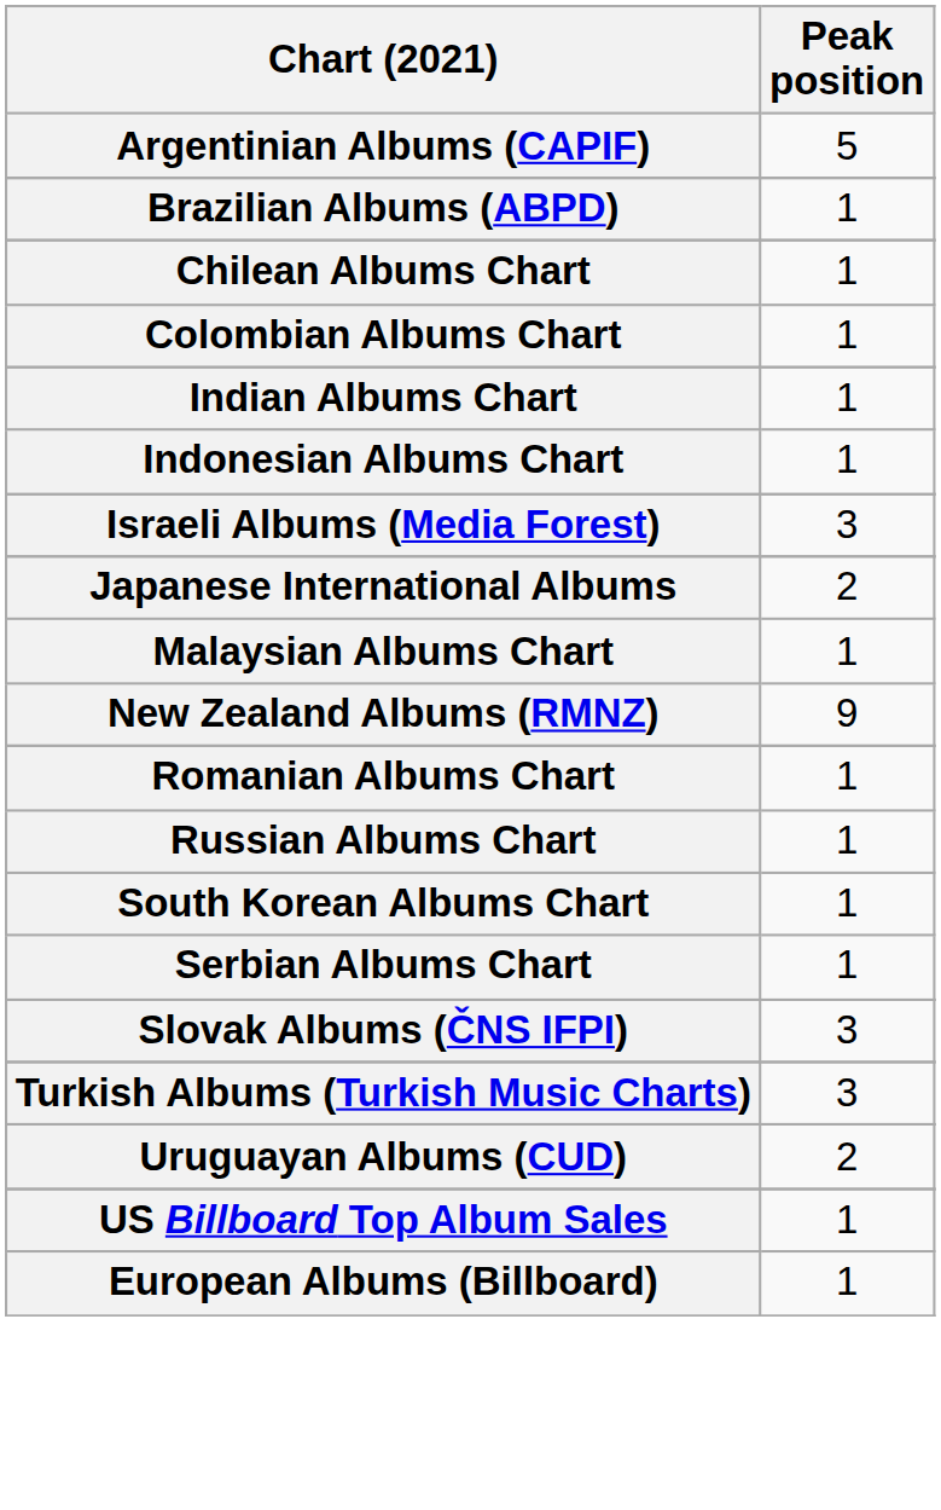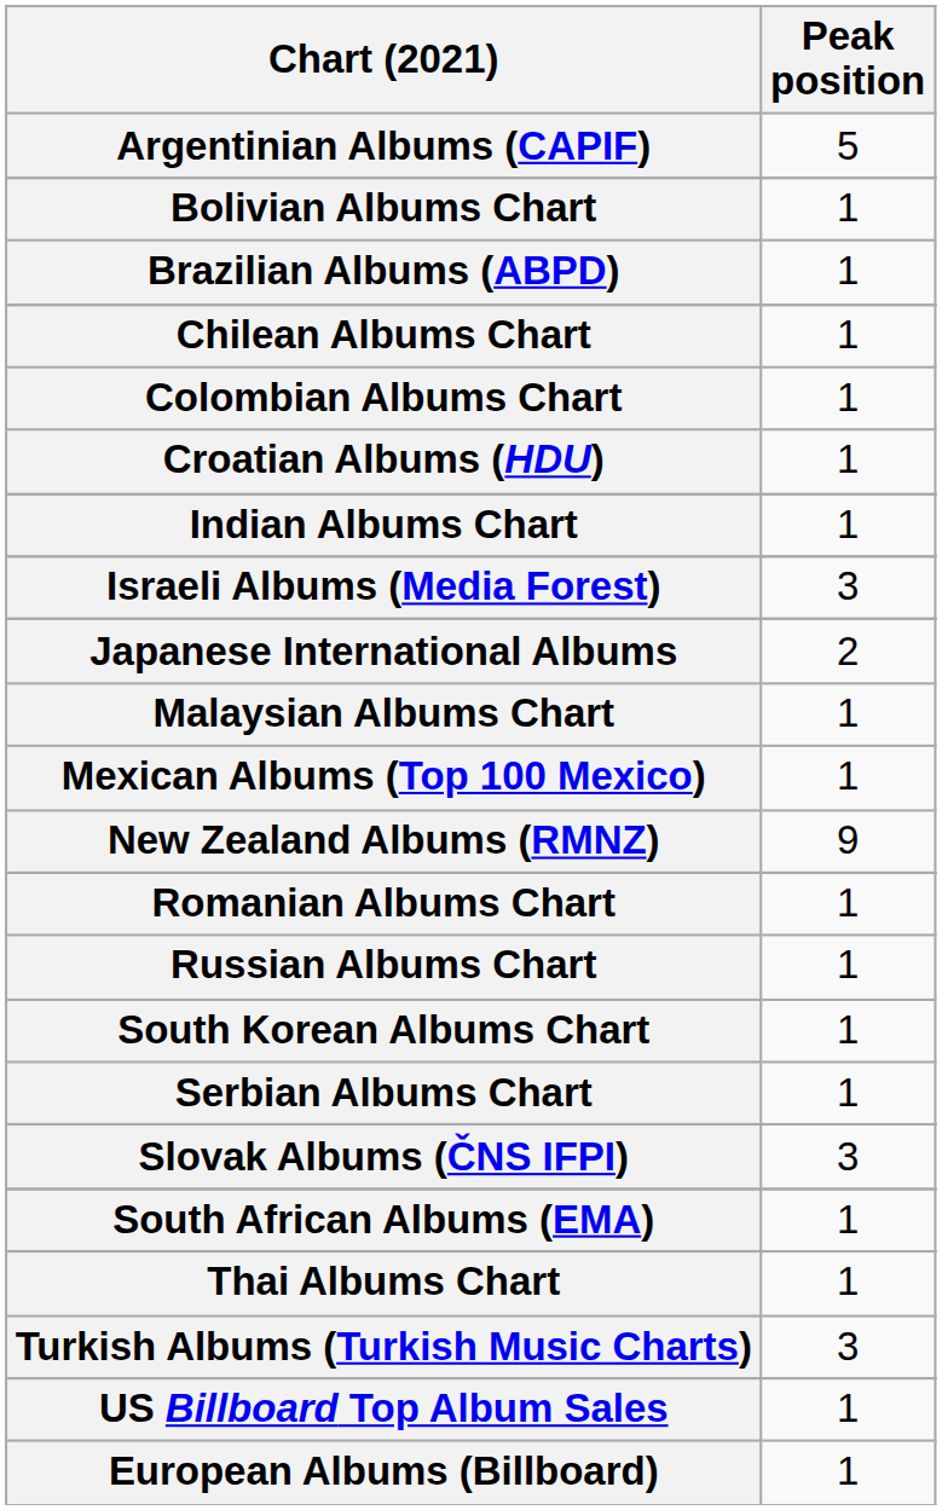 <table class="wikitable sortable plainrowheaders" style="text-align:center">
 <tr>
 <th scope="col">Chart (2021)</th>
 <th scope="col">Peak<br>position</th>
 </tr>
 <tr>
 <th scope="row">Argentinian Albums (<a href='#'>CAPIF</a>)</th>
 <td>5</td>
 </tr>
 <tr>
 </tr>
 <tr>
 </tr>
 <tr>
 </tr>
 <tr>
 </tr>
 <tr>
+<th scope="row">Bolivian Albums Chart</th>
+<td>1</td>
+</tr>
+<tr>
 <th scope="row">Brazilian Albums (<a href='#'>ABPD</a>)</th>
 <td>1</td>
 </tr>
 <tr>
 </tr>
 <tr>
 <th scope="row">Chilean Albums Chart</th>
 <td>1</td>
 </tr>
 <tr>
 <th scope="row">Colombian Albums Chart</th>
+<td>1</td>
+</tr>
+<tr>
+<th scope="row">Croatian Albums (<em><a href='#'>HDU</a></em>)</th>
 <td>1</td>
 </tr>
 <tr>
 </tr>
 <tr>
 </tr>
 <tr>
 </tr>
 <tr>
 </tr>
 <tr>
 </tr>
 <tr>
 </tr>
 <tr>
 </tr>
 <tr>
 </tr>
 <tr>
 <th scope="row">Indian Albums Chart</th>
 <td>1</td>
 </tr>
 <tr>
-<th scope="row">Indonesian Albums Chart</th>
-<td>1</td>
-</tr>
-<tr>
 </tr>
 <tr>
 <th scope="row">Israeli Albums (<a href='#'>Media Forest</a>)</th>
 <td>3</td>
 </tr>
 <tr>
 </tr>
 <tr>
 </tr>
 <tr>
 <th scope="row">Japanese International Albums</th>
 <td>2</td>
 </tr>
 <tr>
 <th scope="row">Malaysian Albums Chart</th>
+<td>1</td>
+</tr>
+<tr>
+<th scope="row">Mexican Albums (<a href='#'>Top 100 Mexico</a>)</th>
 <td>1</td>
 </tr>
 <tr>
 <th scope="row">New Zealand Albums (<a href='#'>RMNZ</a>)</th>
 <td>9</td>
 </tr>
 <tr>
 </tr>
 <tr>
 </tr>
 <tr>
 </tr>
 <tr>
 <th scope="row">Romanian Albums Chart</th>
 <td>1</td>
 </tr>
 <tr>
 <th scope="row">Russian Albums Chart</th>
 <td>1</td>
 </tr>
 <tr>
 <th scope="row">South Korean Albums Chart</th>
 <td>1</td>
 </tr>
 <tr>
 <th scope="row">Serbian Albums Chart</th>
 <td>1</td>
 </tr>
 <tr>
 </tr>
 <tr>
 <th scope="row">Slovak Albums (<a href='#'>ČNS IFPI</a>)</th>
 <td>3</td>
 </tr>
 <tr>
 </tr>
 <tr>
+<th scope="row">South African Albums (<a href='#'>EMA</a>)</th>
+<td>1</td>
 </tr>
 <tr>
+</tr>
+<tr>
+</tr>
+<tr>
+<th scope="row">Thai Albums Chart</th>
+<td>1</td>
 </tr>
 <tr>
 <th scope="row">Turkish Albums (<a href='#'>Turkish Music Charts</a>)</th>
 <td>3</td>
 </tr>
 <tr>
 </tr>
 <tr>
-</tr>
-<tr>
-<th scope="row">Uruguayan Albums (<a href='#'>CUD</a>)</th>
-<td>2</td>
 </tr>
 <tr>
 </tr>
 <tr>
 </tr>
 <tr>
 </tr>
 <tr>
 </tr>
 <tr>
 <th scope="row">US <a href='#'><em>Billboard</em> Top Album Sales</a></th>
 <td>1</td>
 </tr>
 <tr>
 <th scope="row">European Albums (Billboard)</th>
 <td>1</td>
 </tr>
 <tr>
 </tr>
 </table>
